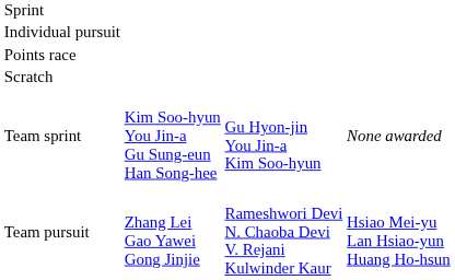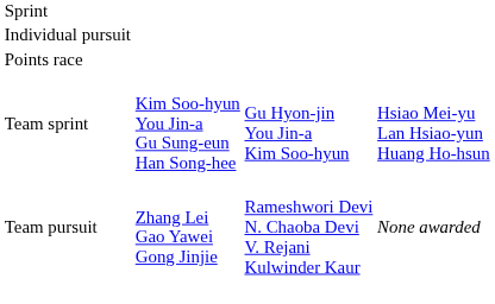 <table>
 <tr>
 <td>Sprint</td>
 <td></td>
 <td></td>
 <td></td>
 </tr>
 <tr>
 <td>Individual pursuit</td>
 <td></td>
 <td></td>
 <td></td>
 </tr>
 <tr>
 <td>Points race</td>
 <td></td>
 <td></td>
 <td></td>
 </tr>
 <tr>
-<td>Scratch</td>
-<td></td>
-<td></td>
-<td></td>
-</tr>
-<tr>
 <td>Team sprint</td>
 <td><br><a href='#'>Kim Soo-hyun</a><br><a href='#'>You Jin-a</a><br><a href='#'>Gu Sung-eun</a><br><a href='#'>Han Song-hee</a></td>
 <td><br><a href='#'>Gu Hyon-jin</a><br><a href='#'>You Jin-a</a><br><a href='#'>Kim Soo-hyun</a></td>
-<td><em>None awarded</em></td>
+<td><br><a href='#'>Hsiao Mei-yu</a><br><a href='#'>Lan Hsiao-yun</a><br><a href='#'>Huang Ho-hsun</a></td>
 </tr>
 <tr>
 <td>Team pursuit</td>
 <td><br><a href='#'>Zhang Lei</a><br><a href='#'>Gao Yawei</a><br><a href='#'>Gong Jinjie</a></td>
 <td><br><a href='#'>Rameshwori Devi</a><br><a href='#'>N. Chaoba Devi</a><br><a href='#'>V. Rejani</a><br><a href='#'>Kulwinder Kaur</a></td>
-<td><br><a href='#'>Hsiao Mei-yu</a><br><a href='#'>Lan Hsiao-yun</a><br><a href='#'>Huang Ho-hsun</a></td>
+<td><em>None awarded</em></td>
 </tr>
 </table>
